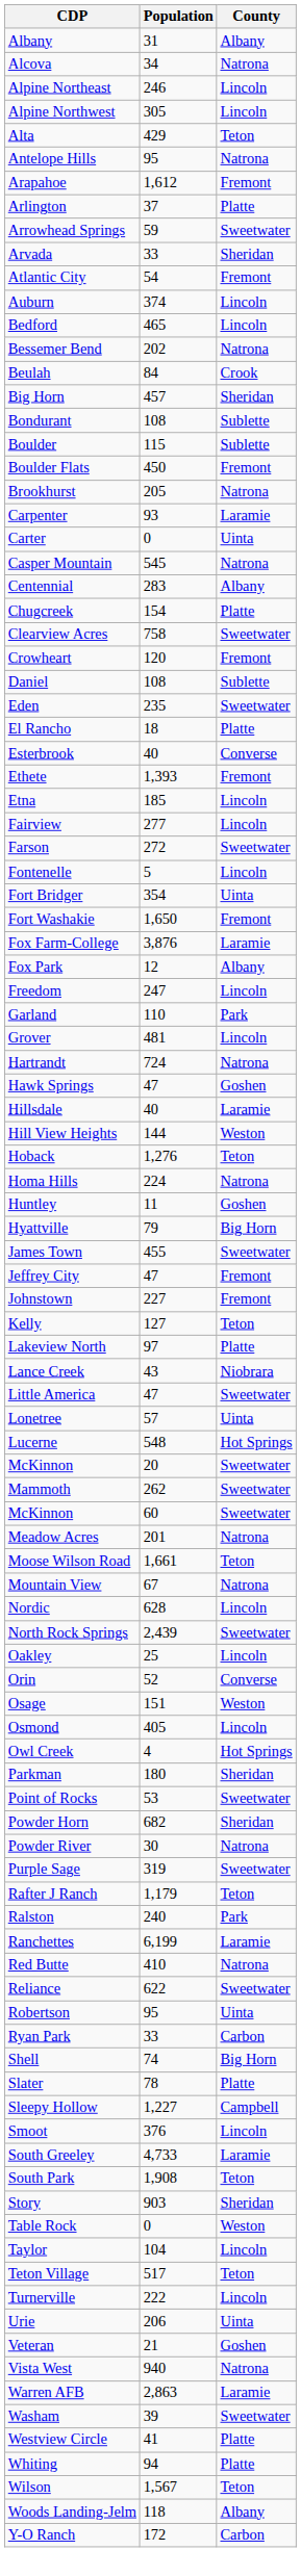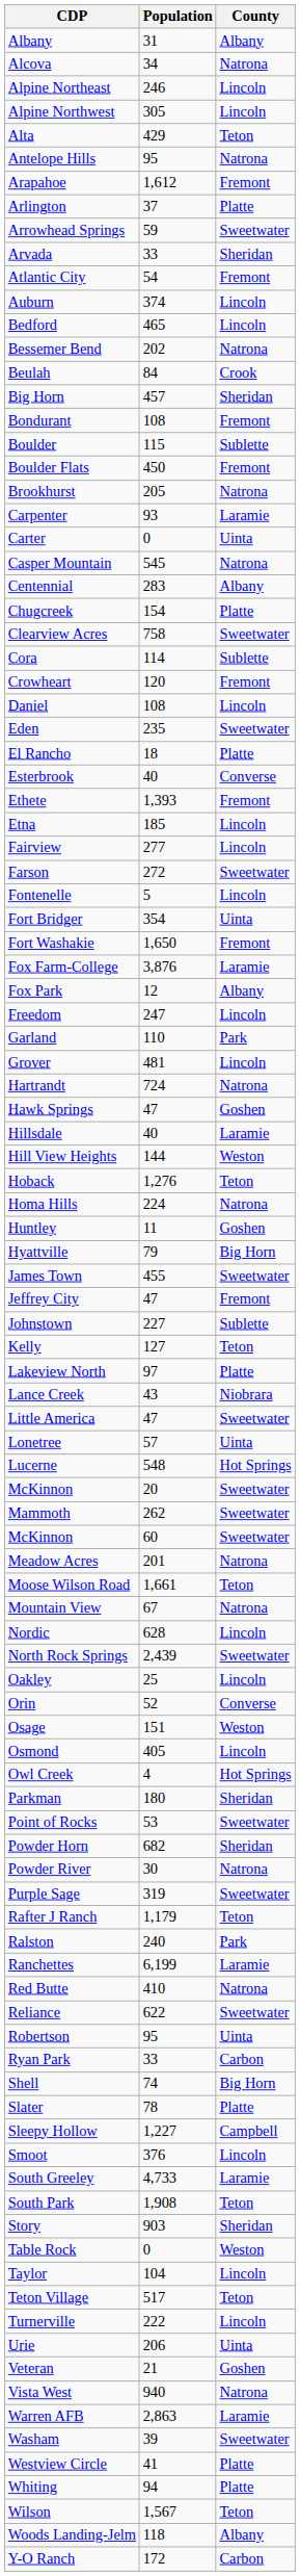 <table class="wikitable sortable">
 <tr>
 <th>CDP</th>
 <th>Population</th>
 <th>County</th>
 </tr>
 <tr>
 <td><a href='#'>Albany</a></td>
 <td>31</td>
 <td><a href='#'>Albany</a></td>
 </tr>
 <tr>
 <td><a href='#'>Alcova</a></td>
 <td>34</td>
 <td><a href='#'>Natrona</a></td>
 </tr>
 <tr>
 <td><a href='#'>Alpine Northeast</a></td>
 <td>246</td>
 <td><a href='#'>Lincoln</a></td>
 </tr>
 <tr>
 <td><a href='#'>Alpine Northwest</a></td>
 <td>305</td>
 <td><a href='#'>Lincoln</a></td>
 </tr>
 <tr>
 <td><a href='#'>Alta</a></td>
 <td>429</td>
 <td><a href='#'>Teton</a></td>
 </tr>
 <tr>
 <td><a href='#'>Antelope Hills</a></td>
 <td>95</td>
 <td><a href='#'>Natrona</a></td>
 </tr>
 <tr>
 <td><a href='#'>Arapahoe</a></td>
 <td>1,612</td>
 <td><a href='#'>Fremont</a></td>
 </tr>
 <tr>
 <td><a href='#'>Arlington</a></td>
 <td>37</td>
 <td><a href='#'>Platte</a></td>
 </tr>
 <tr>
 <td><a href='#'>Arrowhead Springs</a></td>
 <td>59</td>
 <td><a href='#'>Sweetwater</a></td>
 </tr>
 <tr>
 <td><a href='#'>Arvada</a></td>
 <td>33</td>
 <td><a href='#'>Sheridan</a></td>
 </tr>
 <tr>
 <td><a href='#'>Atlantic City</a></td>
 <td>54</td>
 <td><a href='#'>Fremont</a></td>
 </tr>
 <tr>
 <td><a href='#'>Auburn</a></td>
 <td>374</td>
 <td><a href='#'>Lincoln</a></td>
 </tr>
 <tr>
 <td><a href='#'>Bedford</a></td>
 <td>465</td>
 <td><a href='#'>Lincoln</a></td>
 </tr>
 <tr>
 <td><a href='#'>Bessemer Bend</a></td>
 <td>202</td>
 <td><a href='#'>Natrona</a></td>
 </tr>
 <tr>
 <td><a href='#'>Beulah</a></td>
 <td>84</td>
 <td><a href='#'>Crook</a></td>
 </tr>
 <tr>
 <td><a href='#'>Big Horn</a></td>
 <td>457</td>
 <td><a href='#'>Sheridan</a></td>
 </tr>
 <tr>
 <td><a href='#'>Bondurant</a></td>
 <td>108</td>
-<td><a href='#'>Sublette</a></td>
+<td><a href='#'>Fremont</a></td>
 </tr>
 <tr>
 <td><a href='#'>Boulder</a></td>
 <td>115</td>
 <td><a href='#'>Sublette</a></td>
 </tr>
 <tr>
 <td><a href='#'>Boulder Flats</a></td>
 <td>450</td>
 <td><a href='#'>Fremont</a></td>
 </tr>
 <tr>
 <td><a href='#'>Brookhurst</a></td>
 <td>205</td>
 <td><a href='#'>Natrona</a></td>
 </tr>
 <tr>
 <td><a href='#'>Carpenter</a></td>
 <td>93</td>
 <td><a href='#'>Laramie</a></td>
 </tr>
 <tr>
 <td><a href='#'>Carter</a></td>
 <td>0</td>
 <td><a href='#'>Uinta</a></td>
 </tr>
 <tr>
 <td><a href='#'>Casper Mountain</a></td>
 <td>545</td>
 <td><a href='#'>Natrona</a></td>
 </tr>
 <tr>
 <td><a href='#'>Centennial</a></td>
 <td>283</td>
 <td><a href='#'>Albany</a></td>
 </tr>
 <tr>
 <td><a href='#'>Chugcreek</a></td>
 <td>154</td>
 <td><a href='#'>Platte</a></td>
 </tr>
 <tr>
 <td><a href='#'>Clearview Acres</a></td>
 <td>758</td>
 <td><a href='#'>Sweetwater</a></td>
 </tr>
 <tr>
+<td><a href='#'>Cora</a></td>
+<td>114</td>
+<td><a href='#'>Sublette</a></td>
+</tr>
+<tr>
 <td><a href='#'>Crowheart</a></td>
 <td>120</td>
 <td><a href='#'>Fremont</a></td>
 </tr>
 <tr>
 <td><a href='#'>Daniel</a></td>
 <td>108</td>
-<td><a href='#'>Sublette</a></td>
+<td><a href='#'>Lincoln</a></td>
 </tr>
 <tr>
 <td><a href='#'>Eden</a></td>
 <td>235</td>
 <td><a href='#'>Sweetwater</a></td>
 </tr>
 <tr>
 <td><a href='#'>El Rancho</a></td>
 <td>18</td>
 <td><a href='#'>Platte</a></td>
 </tr>
 <tr>
 <td><a href='#'>Esterbrook</a></td>
 <td>40</td>
 <td><a href='#'>Converse</a></td>
 </tr>
 <tr>
 <td><a href='#'>Ethete</a></td>
 <td>1,393</td>
 <td><a href='#'>Fremont</a></td>
 </tr>
 <tr>
 <td><a href='#'>Etna</a></td>
 <td>185</td>
 <td><a href='#'>Lincoln</a></td>
 </tr>
 <tr>
 <td><a href='#'>Fairview</a></td>
 <td>277</td>
 <td><a href='#'>Lincoln</a></td>
 </tr>
 <tr>
 <td><a href='#'>Farson</a></td>
 <td>272</td>
 <td><a href='#'>Sweetwater</a></td>
 </tr>
 <tr>
 <td><a href='#'>Fontenelle</a></td>
 <td>5</td>
 <td><a href='#'>Lincoln</a></td>
 </tr>
 <tr>
 <td><a href='#'>Fort Bridger</a></td>
 <td>354</td>
 <td><a href='#'>Uinta</a></td>
 </tr>
 <tr>
 <td><a href='#'>Fort Washakie</a></td>
 <td>1,650</td>
 <td><a href='#'>Fremont</a></td>
 </tr>
 <tr>
 <td><a href='#'>Fox Farm-College</a></td>
 <td>3,876</td>
 <td><a href='#'>Laramie</a></td>
 </tr>
 <tr>
 <td><a href='#'>Fox Park</a></td>
 <td>12</td>
 <td><a href='#'>Albany</a></td>
 </tr>
 <tr>
 <td><a href='#'>Freedom</a></td>
 <td>247</td>
 <td><a href='#'>Lincoln</a></td>
 </tr>
 <tr>
 <td><a href='#'>Garland</a></td>
 <td>110</td>
 <td><a href='#'>Park</a></td>
 </tr>
 <tr>
 <td><a href='#'>Grover</a></td>
 <td>481</td>
 <td><a href='#'>Lincoln</a></td>
 </tr>
 <tr>
 <td><a href='#'>Hartrandt</a></td>
 <td>724</td>
 <td><a href='#'>Natrona</a></td>
 </tr>
 <tr>
 <td><a href='#'>Hawk Springs</a></td>
 <td>47</td>
 <td><a href='#'>Goshen</a></td>
 </tr>
 <tr>
 <td><a href='#'>Hillsdale</a></td>
 <td>40</td>
 <td><a href='#'>Laramie</a></td>
 </tr>
 <tr>
 <td><a href='#'>Hill View Heights</a></td>
 <td>144</td>
 <td><a href='#'>Weston</a></td>
 </tr>
 <tr>
 <td><a href='#'>Hoback</a></td>
 <td>1,276</td>
 <td><a href='#'>Teton</a></td>
 </tr>
 <tr>
 <td><a href='#'>Homa Hills</a></td>
 <td>224</td>
 <td><a href='#'>Natrona</a></td>
 </tr>
 <tr>
 <td><a href='#'>Huntley</a></td>
 <td>11</td>
 <td><a href='#'>Goshen</a></td>
 </tr>
 <tr>
 <td><a href='#'>Hyattville</a></td>
 <td>79</td>
 <td><a href='#'>Big Horn</a></td>
 </tr>
 <tr>
 <td><a href='#'>James Town</a></td>
 <td>455</td>
 <td><a href='#'>Sweetwater</a></td>
 </tr>
 <tr>
 <td><a href='#'>Jeffrey City</a></td>
 <td>47</td>
 <td><a href='#'>Fremont</a></td>
 </tr>
 <tr>
 <td><a href='#'>Johnstown</a></td>
 <td>227</td>
-<td><a href='#'>Fremont</a></td>
+<td><a href='#'>Sublette</a></td>
 </tr>
 <tr>
 <td><a href='#'>Kelly</a></td>
 <td>127</td>
 <td><a href='#'>Teton</a></td>
 </tr>
 <tr>
 <td><a href='#'>Lakeview North</a></td>
 <td>97</td>
 <td><a href='#'>Platte</a></td>
 </tr>
 <tr>
 <td><a href='#'>Lance Creek</a></td>
 <td>43</td>
 <td><a href='#'>Niobrara</a></td>
 </tr>
 <tr>
 <td><a href='#'>Little America</a></td>
 <td>47</td>
 <td><a href='#'>Sweetwater</a></td>
 </tr>
 <tr>
 <td><a href='#'>Lonetree</a></td>
 <td>57</td>
 <td><a href='#'>Uinta</a></td>
 </tr>
 <tr>
 <td><a href='#'>Lucerne</a></td>
 <td>548</td>
 <td><a href='#'>Hot Springs</a></td>
 </tr>
 <tr>
 <td><a href='#'>McKinnon</a></td>
 <td>20</td>
 <td><a href='#'>Sweetwater</a></td>
 </tr>
 <tr>
 <td><a href='#'>Mammoth</a></td>
 <td>262</td>
 <td><a href='#'>Sweetwater</a></td>
 </tr>
 <tr>
 <td><a href='#'>McKinnon</a></td>
 <td>60</td>
 <td><a href='#'>Sweetwater</a></td>
 </tr>
 <tr>
 <td><a href='#'>Meadow Acres</a></td>
 <td>201</td>
 <td><a href='#'>Natrona</a></td>
 </tr>
 <tr>
 <td><a href='#'>Moose Wilson Road</a></td>
 <td>1,661</td>
 <td><a href='#'>Teton</a></td>
 </tr>
 <tr>
 <td><a href='#'>Mountain View</a></td>
 <td>67</td>
 <td><a href='#'>Natrona</a></td>
 </tr>
 <tr>
 <td><a href='#'>Nordic</a></td>
 <td>628</td>
 <td><a href='#'>Lincoln</a></td>
 </tr>
 <tr>
 <td><a href='#'>North Rock Springs</a></td>
 <td>2,439</td>
 <td><a href='#'>Sweetwater</a></td>
 </tr>
 <tr>
 <td><a href='#'>Oakley</a></td>
 <td>25</td>
 <td><a href='#'>Lincoln</a></td>
 </tr>
 <tr>
 <td><a href='#'>Orin</a></td>
 <td>52</td>
 <td><a href='#'>Converse</a></td>
 </tr>
 <tr>
 <td><a href='#'>Osage</a></td>
 <td>151</td>
 <td><a href='#'>Weston</a></td>
 </tr>
 <tr>
 <td><a href='#'>Osmond</a></td>
 <td>405</td>
 <td><a href='#'>Lincoln</a></td>
 </tr>
 <tr>
 <td><a href='#'>Owl Creek</a></td>
 <td>4</td>
 <td><a href='#'>Hot Springs</a></td>
 </tr>
 <tr>
 <td><a href='#'>Parkman</a></td>
 <td>180</td>
 <td><a href='#'>Sheridan</a></td>
 </tr>
 <tr>
 <td><a href='#'>Point of Rocks</a></td>
 <td>53</td>
 <td><a href='#'>Sweetwater</a></td>
 </tr>
 <tr>
 <td><a href='#'>Powder Horn</a></td>
 <td>682</td>
 <td><a href='#'>Sheridan</a></td>
 </tr>
 <tr>
 <td><a href='#'>Powder River</a></td>
 <td>30</td>
 <td><a href='#'>Natrona</a></td>
 </tr>
 <tr>
 <td><a href='#'>Purple Sage</a></td>
 <td>319</td>
 <td><a href='#'>Sweetwater</a></td>
 </tr>
 <tr>
 <td><a href='#'>Rafter J Ranch</a></td>
 <td>1,179</td>
 <td><a href='#'>Teton</a></td>
 </tr>
 <tr>
 <td><a href='#'>Ralston</a></td>
 <td>240</td>
 <td><a href='#'>Park</a></td>
 </tr>
 <tr>
 <td><a href='#'>Ranchettes</a></td>
 <td>6,199</td>
 <td><a href='#'>Laramie</a></td>
 </tr>
 <tr>
 <td><a href='#'>Red Butte</a></td>
 <td>410</td>
 <td><a href='#'>Natrona</a></td>
 </tr>
 <tr>
 <td><a href='#'>Reliance</a></td>
 <td>622</td>
 <td><a href='#'>Sweetwater</a></td>
 </tr>
 <tr>
 <td><a href='#'>Robertson</a></td>
 <td>95</td>
 <td><a href='#'>Uinta</a></td>
 </tr>
 <tr>
 <td><a href='#'>Ryan Park</a></td>
 <td>33</td>
 <td><a href='#'>Carbon</a></td>
 </tr>
 <tr>
 <td><a href='#'>Shell</a></td>
 <td>74</td>
 <td><a href='#'>Big Horn</a></td>
 </tr>
 <tr>
 <td><a href='#'>Slater</a></td>
 <td>78</td>
 <td><a href='#'>Platte</a></td>
 </tr>
 <tr>
 <td><a href='#'>Sleepy Hollow</a></td>
 <td>1,227</td>
 <td><a href='#'>Campbell</a></td>
 </tr>
 <tr>
 <td><a href='#'>Smoot</a></td>
 <td>376</td>
 <td><a href='#'>Lincoln</a></td>
 </tr>
 <tr>
 <td><a href='#'>South Greeley</a></td>
 <td>4,733</td>
 <td><a href='#'>Laramie</a></td>
 </tr>
 <tr>
 <td><a href='#'>South Park</a></td>
 <td>1,908</td>
 <td><a href='#'>Teton</a></td>
 </tr>
 <tr>
 <td><a href='#'>Story</a></td>
 <td>903</td>
 <td><a href='#'>Sheridan</a></td>
 </tr>
 <tr>
 <td><a href='#'>Table Rock</a></td>
 <td>0</td>
 <td><a href='#'>Weston</a></td>
 </tr>
 <tr>
 <td><a href='#'>Taylor</a></td>
 <td>104</td>
 <td><a href='#'>Lincoln</a></td>
 </tr>
 <tr>
 <td><a href='#'>Teton Village</a></td>
 <td>517</td>
 <td><a href='#'>Teton</a></td>
 </tr>
 <tr>
 <td><a href='#'>Turnerville</a></td>
 <td>222</td>
 <td><a href='#'>Lincoln</a></td>
 </tr>
 <tr>
 <td><a href='#'>Urie</a></td>
 <td>206</td>
 <td><a href='#'>Uinta</a></td>
 </tr>
 <tr>
 <td><a href='#'>Veteran</a></td>
 <td>21</td>
 <td><a href='#'>Goshen</a></td>
 </tr>
 <tr>
 <td><a href='#'>Vista West</a></td>
 <td>940</td>
 <td><a href='#'>Natrona</a></td>
 </tr>
 <tr>
 <td><a href='#'>Warren AFB</a></td>
 <td>2,863</td>
 <td><a href='#'>Laramie</a></td>
 </tr>
 <tr>
 <td><a href='#'>Washam</a></td>
 <td>39</td>
 <td><a href='#'>Sweetwater</a></td>
 </tr>
 <tr>
 <td><a href='#'>Westview Circle</a></td>
 <td>41</td>
 <td><a href='#'>Platte</a></td>
 </tr>
 <tr>
 <td><a href='#'>Whiting</a></td>
 <td>94</td>
 <td><a href='#'>Platte</a></td>
 </tr>
 <tr>
 <td><a href='#'>Wilson</a></td>
 <td>1,567</td>
 <td><a href='#'>Teton</a></td>
 </tr>
 <tr>
 <td><a href='#'>Woods Landing-Jelm</a></td>
 <td>118</td>
 <td><a href='#'>Albany</a></td>
 </tr>
 <tr>
 <td><a href='#'>Y-O Ranch</a></td>
 <td>172</td>
 <td><a href='#'>Carbon</a></td>
 </tr>
 </table>
